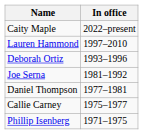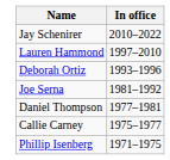 <table class="wikitable" style="margin-left:30px" align=right>
 <tr>
 <th>Name</th>
 <th>In office</th>
 </tr>
 <tr>
-<td>Caity Maple</td>
-<td>2022–present</td>
+<td>Jay Schenirer</td>
+<td>2010–2022</td>
 </tr>
 <tr>
 <td><a href='#'>Lauren Hammond</a> </td>
 <td>1997–2010</td>
 </tr>
 <tr>
 <td><a href='#'>Deborah Ortiz</a>  </td>
 <td>1993–1996</td>
 </tr>
 <tr>
 <td><a href='#'>Joe Serna</a> </td>
 <td>1981–1992</td>
 </tr>
 <tr>
 <td>Daniel Thompson</td>
 <td>1977–1981</td>
 </tr>
 <tr>
 <td>Callie Carney </td>
 <td>1975–1977</td>
 </tr>
 <tr>
 <td><a href='#'>Phillip Isenberg</a> </td>
 <td>1971–1975</td>
 </tr>
 </table>
